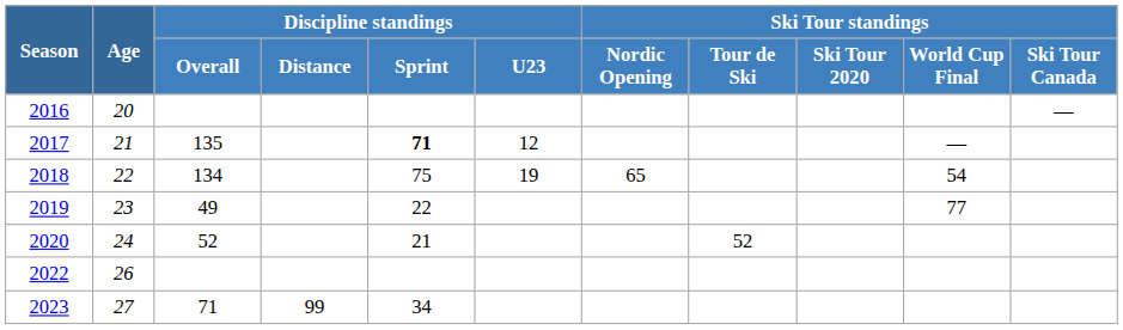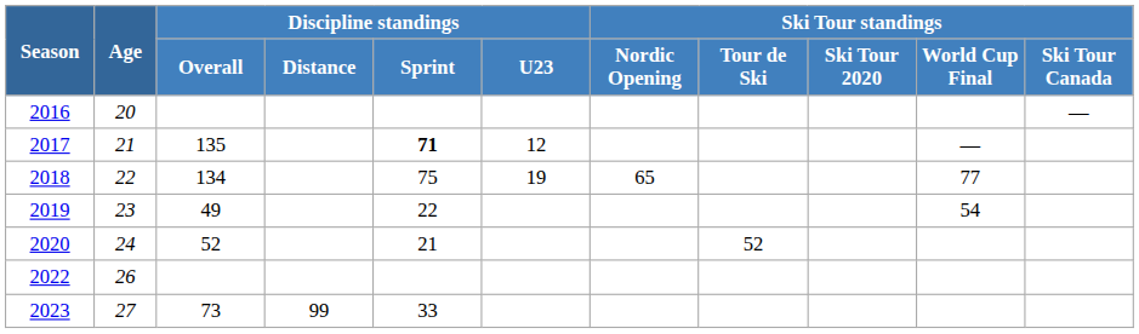 <table class="wikitable" style="font-size:95%; text-align:center; border:grey solid 1px; border-collapse:collapse; background:#ffffff;">
 <tr>
 <th style="background-color:#369; color:white; width:60px;" rowspan="2"> Season </th>
 <th style="background-color:#369; color:white; width:40px;" rowspan="2"> Age </th>
 <th style="background-color:#4180be; color:white;" colspan="4">Discipline standings</th>
 <th style="background-color:#4180be; color:white;" colspan="5">Ski Tour standings</th>
 </tr>
 <tr>
 <th style="background-color:#4180be; color:white; width:75px;">Overall</th>
 <th style="background-color:#4180be; color:white; width:75px;">Distance</th>
 <th style="background-color:#4180be; color:white; width:75px;">Sprint</th>
 <th style="background-color:#4180be; color:white; width:75px;">U23</th>
 <th style="background-color:#4180be; color:white; width:75px;">Nordic<br>Opening</th>
 <th style="background-color:#4180be; color:white; width:75px;">Tour de<br>Ski</th>
 <th style="background-color:#4180be; color:white; width:75px;">Ski Tour<br>2020</th>
 <th style="background-color:#4180be; color:white; width:75px;">World Cup<br>Final</th>
 <th style="background-color:#4180be; color:white; width:75px;">Ski Tour<br>Canada</th>
 </tr>
 <tr>
 <td><a href='#'>2016</a></td>
 <td><em>20</em></td>
 <td></td>
 <td></td>
 <td></td>
 <td></td>
 <td></td>
 <td></td>
 <td></td>
 <td></td>
 <td>—</td>
 </tr>
 <tr>
 <td><a href='#'>2017</a></td>
 <td><em>21</em></td>
 <td>135</td>
 <td></td>
 <td><strong>71</strong></td>
 <td>12</td>
 <td></td>
 <td></td>
 <td></td>
 <td>—</td>
 <td></td>
 </tr>
 <tr>
 <td><a href='#'>2018</a></td>
 <td><em>22</em></td>
 <td>134</td>
 <td></td>
 <td>75</td>
 <td>19</td>
 <td>65</td>
 <td></td>
 <td></td>
-<td>54</td>
+<td>77</td>
 <td></td>
 </tr>
 <tr>
 <td><a href='#'>2019</a></td>
 <td><em>23</em></td>
 <td>49</td>
 <td></td>
 <td>22</td>
 <td></td>
 <td></td>
 <td></td>
 <td></td>
-<td>77</td>
+<td>54</td>
 <td></td>
 </tr>
 <tr>
 <td><a href='#'>2020</a></td>
 <td><em>24</em></td>
 <td>52</td>
 <td></td>
 <td>21</td>
 <td></td>
 <td></td>
 <td>52</td>
 <td></td>
 <td></td>
 <td></td>
 </tr>
 <tr>
 <td><a href='#'>2022</a></td>
 <td><em>26</em></td>
 <td></td>
 <td></td>
 <td></td>
 <td></td>
 <td></td>
 <td></td>
 <td></td>
 <td></td>
 <td></td>
 </tr>
 <tr>
 <td><a href='#'>2023</a></td>
 <td><em>27</em></td>
-<td>71</td>
+<td>73</td>
 <td>99</td>
-<td>34</td>
+<td>33</td>
 <td></td>
 <td></td>
 <td></td>
 <td></td>
 <td></td>
 <td></td>
 </tr>
 </table>
